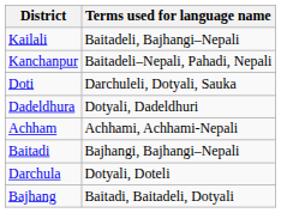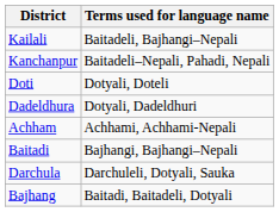 <table class="wikitable">
 <tr>
 <th>District</th>
 <th>Terms used for language name</th>
 </tr>
 <tr>
 <td><a href='#'>Kailali</a></td>
 <td>Baitadeli, Bajhangi–Nepali</td>
 </tr>
 <tr>
 <td><a href='#'>Kanchanpur</a></td>
 <td>Baitadeli–Nepali, Pahadi, Nepali</td>
 </tr>
 <tr>
 <td><a href='#'>Doti</a></td>
-<td>Darchuleli, Dotyali, Sauka</td>
+<td>Dotyali, Doteli</td>
 </tr>
 <tr>
 <td><a href='#'>Dadeldhura</a></td>
 <td>Dotyali, Dadeldhuri</td>
 </tr>
 <tr>
 <td><a href='#'>Achham</a></td>
 <td>Achhami, Achhami-Nepali</td>
 </tr>
 <tr>
 <td><a href='#'>Baitadi</a></td>
 <td>Bajhangi, Bajhangi–Nepali</td>
 </tr>
 <tr>
 <td><a href='#'>Darchula</a></td>
-<td>Dotyali, Doteli</td>
+<td>Darchuleli, Dotyali, Sauka</td>
 </tr>
 <tr>
 <td><a href='#'>Bajhang</a></td>
 <td>Baitadi, Baitadeli, Dotyali</td>
 </tr>
 </table>
